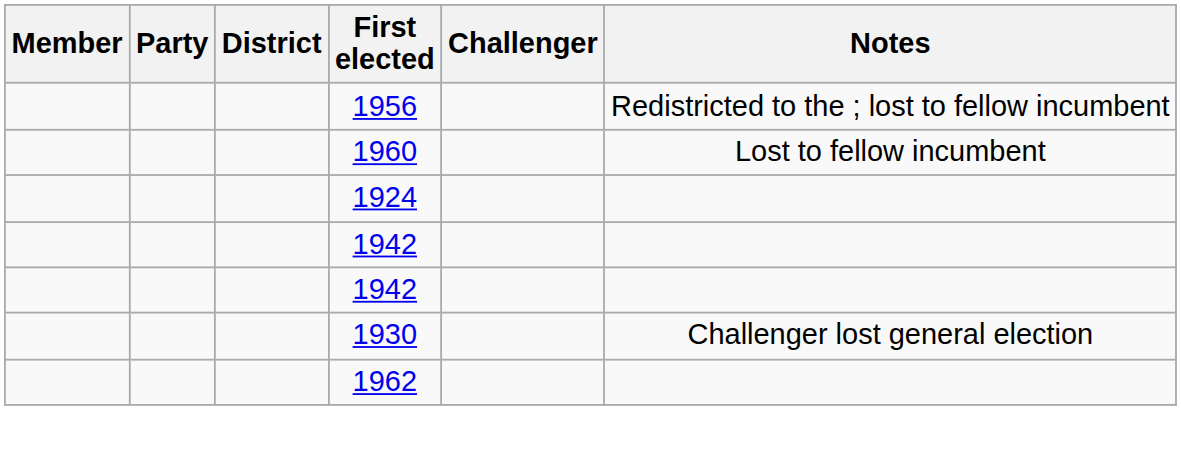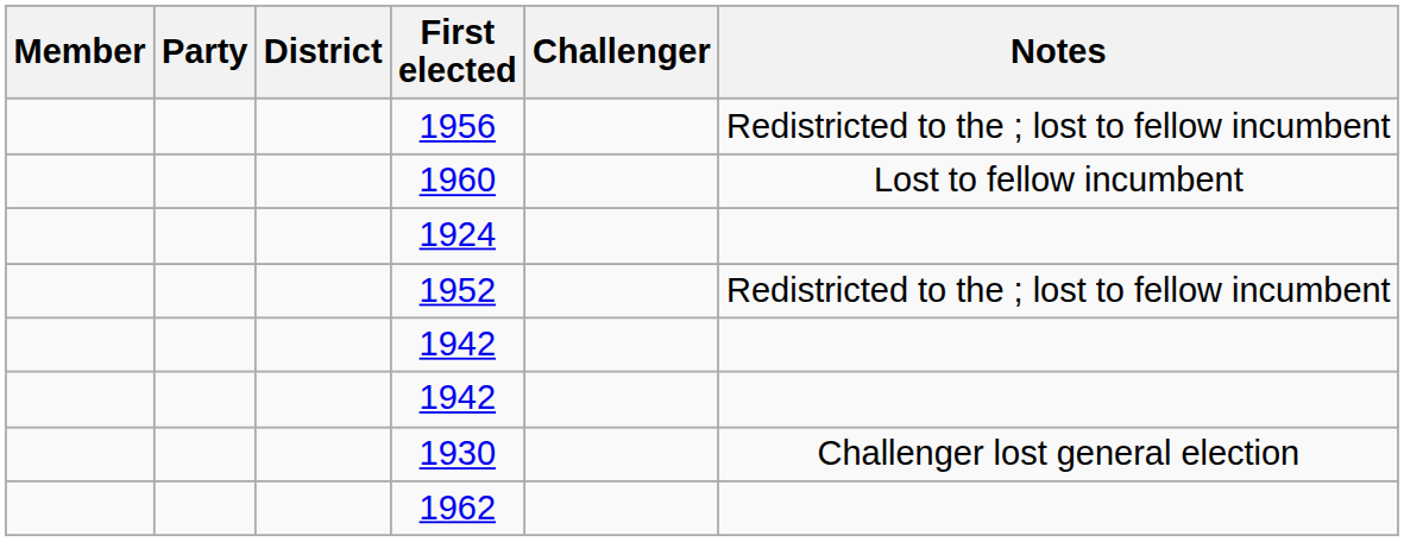 <table class="wikitable sortable" style=text-align:center>
 <tr>
 <th>Member</th>
 <th>Party</th>
 <th>District</th>
 <th>First<br>elected</th>
 <th>Challenger</th>
 <th>Notes</th>
 </tr>
 <tr>
 <td></td>
 <td></td>
 <td></td>
 <td><a href='#'>1956</a></td>
 <td></td>
 <td>Redistricted to the ; lost to fellow incumbent</td>
 </tr>
 <tr>
 <td></td>
 <td></td>
 <td></td>
 <td><a href='#'>1960</a></td>
 <td></td>
 <td>Lost to fellow incumbent</td>
 </tr>
 <tr>
 <td></td>
 <td></td>
 <td></td>
 <td><a href='#'>1924</a></td>
 <td></td>
 <td></td>
 </tr>
 <tr>
 <td></td>
 <td></td>
 <td></td>
+<td><a href='#'>1952</a></td>
+<td></td>
+<td>Redistricted to the ; lost to fellow incumbent</td>
+</tr>
+<tr>
+<td></td>
+<td></td>
+<td></td>
 <td><a href='#'>1942</a></td>
 <td></td>
 <td></td>
 </tr>
 <tr>
 <td></td>
 <td></td>
 <td></td>
 <td><a href='#'>1942</a></td>
 <td></td>
 <td></td>
 </tr>
 <tr>
 <td></td>
 <td></td>
 <td></td>
 <td><a href='#'>1930</a></td>
 <td></td>
 <td>Challenger lost general election</td>
 </tr>
 <tr>
 <td></td>
 <td></td>
 <td></td>
 <td><a href='#'>1962</a></td>
 <td></td>
 <td></td>
 </tr>
 </table>
